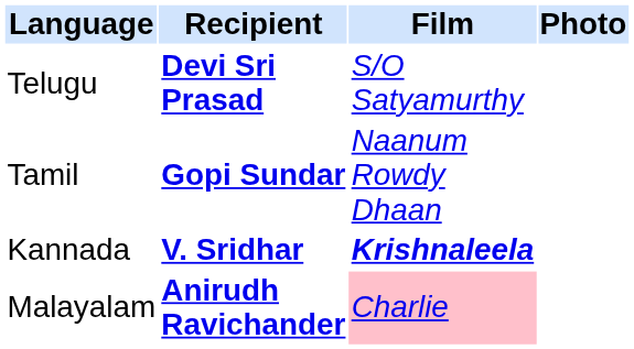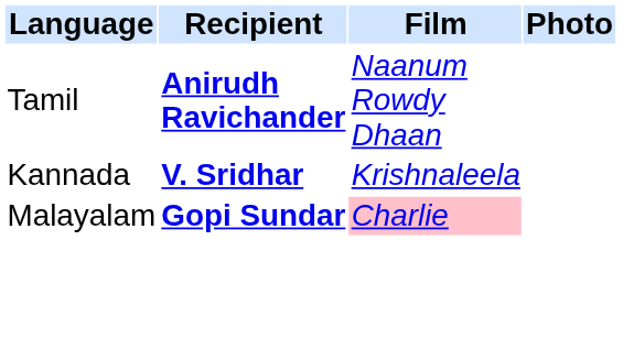 <table cellspacing="1" cellpadding="1" border="0" style="width:50%;">
 <tr style="background:#d1e4fd;">
 <th>Language</th>
 <th>Recipient</th>
 <th>Film</th>
 <th>Photo</th>
 </tr>
 <tr style="background:#edf3fe;">
 </tr>
 <tr>
-<td>Telugu</td>
-<td><strong><a href='#'>Devi Sri Prasad</a></strong></td>
-<td><em><a href='#'>S/O Satyamurthy</a></em></td>
-<td></td>
-</tr>
-<tr>
 <td>Tamil</td>
-<td><strong><a href='#'>Gopi Sundar</a></strong></td>
+<td><strong><a href='#'>Anirudh Ravichander</a></strong></td>
 <td><em><a href='#'>Naanum Rowdy Dhaan</a></em></td>
 <td></td>
 </tr>
 <tr>
 <td>Kannada</td>
 <td><strong><a href='#'>V. Sridhar</a></strong></td>
-<td><strong><a href='#'><em>Krishnaleela</em></a></strong></td>
+<td><a href='#'><em>Krishnaleela</em></a></td>
 <td></td>
 </tr>
 <tr>
 <td>Malayalam</td>
-<td><strong><a href='#'>Anirudh Ravichander</a></strong></td>
+<td><strong><a href='#'>Gopi Sundar</a></strong></td>
 <td style="background: pink;"><a href='#'><em>Charlie</em></a></td>
 <td></td>
 </tr>
 </table>
